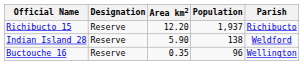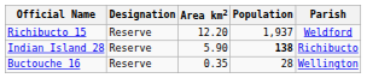 <table class="wikitable">
 <tr>
 <th>Official Name</th>
 <th>Designation</th>
 <th>Area km<sup>2</sup></th>
 <th>Population</th>
 <th>Parish</th>
 </tr>
 <tr>
 <td><a href='#'>Richibucto 15</a></td>
 <td>Reserve</td>
 <td align="right">12.20</td>
 <td align="right">1,937</td>
-<td align="center"><a href='#'>Richibucto</a></td>
+<td align="center"><a href='#'>Weldford</a></td>
 </tr>
 <tr>
 <td><a href='#'>Indian Island 28</a></td>
 <td>Reserve</td>
 <td align="right">5.90</td>
-<td align="right">138</td>
-<td align="center"><a href='#'>Weldford</a></td>
+<td align="right"><strong>138</strong></td>
+<td align="center"><a href='#'>Richibucto</a></td>
 </tr>
 <tr>
 <td><a href='#'>Buctouche 16</a></td>
 <td>Reserve</td>
 <td align="right">0.35</td>
-<td align="right">96</td>
+<td align="right">28</td>
 <td align="center"><a href='#'>Wellington</a></td>
 </tr>
 </table>
